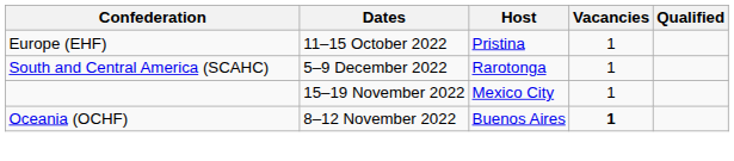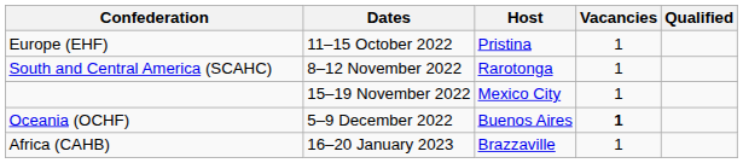 <table class="wikitable">
 <tr>
 <th width=290>Confederation</th>
 <th>Dates</th>
 <th>Host</th>
 <th>Vacancies</th>
 <th>Qualified</th>
 </tr>
 <tr>
 <td>Europe (EHF)</td>
 <td>11–15 October 2022</td>
 <td> <a href='#'>Pristina</a></td>
 <td align=center>1</td>
 <td></td>
 </tr>
 <tr>
 <td><a href='#'>South and Central America</a> (SCAHC)</td>
-<td>5–9 December 2022</td>
+<td>8–12 November 2022</td>
 <td> <a href='#'>Rarotonga</a></td>
 <td align=center>1</td>
 <td></td>
 </tr>
 <tr>
 <td></td>
 <td>15–19 November 2022</td>
 <td> <a href='#'>Mexico City</a></td>
 <td align=center>1</td>
 <td></td>
 </tr>
 <tr>
 <td><a href='#'>Oceania</a> (OCHF)</td>
-<td>8–12 November 2022</td>
+<td>5–9 December 2022</td>
 <td> <a href='#'>Buenos Aires</a></td>
 <td align=center><strong>1</strong></td>
 <td></td>
 </tr>
+<tr>
+<td>Africa (CAHB)</td>
+<td>16–20 January 2023</td>
+<td> <a href='#'>Brazzaville</a></td>
+<td align=center>1</td>
+<td></td>
+</tr>
 </table>
